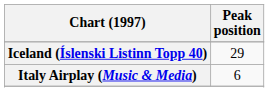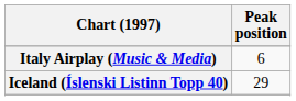 <table class="wikitable sortable plainrowheaders" style="text-align:center">
 <tr>
 <th>Chart (1997)</th>
 <th>Peak<br>position</th>
 </tr>
 <tr>
 </tr>
 <tr>
 </tr>
 <tr>
 </tr>
 <tr>
+<th scope="row">Italy Airplay (<em><a href='#'>Music & Media</a></em>)</th>
+<td>6</td>
+</tr>
+<tr>
 <th scope="row">Iceland (<a href='#'>Íslenski Listinn Topp 40</a>)</th>
 <td>29</td>
-</tr>
-<tr>
-<th scope="row">Italy Airplay (<em><a href='#'>Music & Media</a></em>)</th>
-<td>6</td>
 </tr>
 <tr>
 </tr>
 <tr>
 </tr>
 <tr>
 </tr>
 <tr>
 </tr>
 <tr>
 </tr>
 <tr>
 </tr>
 <tr>
 </tr>
 <tr>
 </tr>
 <tr>
 </tr>
 </table>
